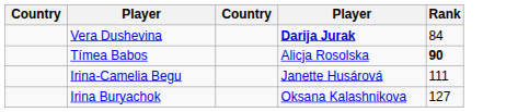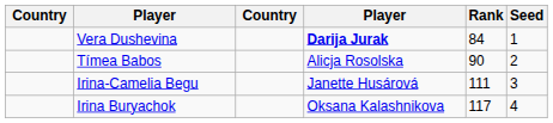 <table class="sortable wikitable">
 <tr>
 <th width="70">Country</th>
 <th width="175">Player</th>
 <th width="70">Country</th>
 <th width="175">Player</th>
 <th>Rank</th>
+<th>Seed</th>
 </tr>
 <tr>
 <td></td>
 <td><a href='#'>Vera Dushevina</a></td>
 <td></td>
 <td><strong><a href='#'>Darija Jurak</a></strong></td>
 <td>84</td>
+<td>1</td>
 </tr>
 <tr>
 <td></td>
 <td><a href='#'>Tímea Babos</a></td>
 <td></td>
 <td><a href='#'>Alicja Rosolska</a></td>
-<td><strong>90</strong></td>
+<td>90</td>
+<td>2</td>
 </tr>
 <tr>
 <td></td>
 <td><a href='#'>Irina-Camelia Begu</a></td>
 <td></td>
 <td><a href='#'>Janette Husárová</a></td>
 <td>111</td>
+<td>3</td>
 </tr>
 <tr>
 <td></td>
 <td><a href='#'>Irina Buryachok</a></td>
 <td></td>
 <td><a href='#'>Oksana Kalashnikova</a></td>
-<td>127</td>
+<td>117</td>
+<td>4</td>
 </tr>
 </table>
